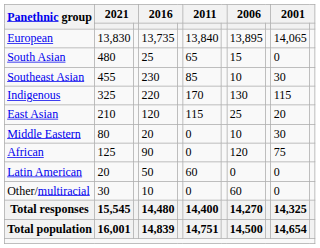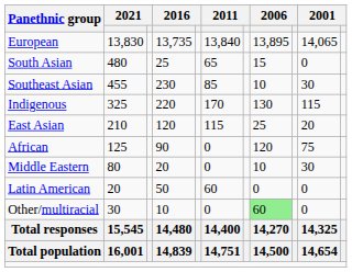 <table class="wikitable collapsible sortable">
 <tr>
 <th rowspan="2"><a href='#'>Panethnic</a> group</th>
 <th colspan="2">2021</th>
 <th colspan="2">2016</th>
 <th colspan="2">2011</th>
 <th colspan="2">2006</th>
 <th colspan="2">2001</th>
 </tr>
 <tr>
 <th><a href='#'></a></th>
 <th></th>
 <th></th>
 <th></th>
 <th></th>
 <th></th>
 <th></th>
 <th></th>
 <th></th>
 <th></th>
 </tr>
 <tr>
 <td><a href='#'>European</a></td>
 <td>13,830</td>
 <td></td>
 <td>13,735</td>
 <td></td>
 <td>13,840</td>
 <td></td>
 <td>13,895</td>
 <td></td>
 <td>14,065</td>
 <td></td>
 </tr>
 <tr>
 <td><a href='#'>South Asian</a></td>
 <td>480</td>
 <td></td>
 <td>25</td>
 <td></td>
 <td>65</td>
 <td></td>
 <td>15</td>
 <td></td>
 <td>0</td>
 <td></td>
 </tr>
 <tr>
 <td><a href='#'>Southeast Asian</a></td>
 <td>455</td>
 <td></td>
 <td>230</td>
 <td></td>
 <td>85</td>
 <td></td>
 <td>10</td>
 <td></td>
 <td>30</td>
 <td></td>
 </tr>
 <tr>
 <td><a href='#'>Indigenous</a></td>
 <td>325</td>
 <td></td>
 <td>220</td>
 <td></td>
 <td>170</td>
 <td></td>
 <td>130</td>
 <td></td>
 <td>115</td>
 <td></td>
 </tr>
 <tr>
 <td><a href='#'>East Asian</a></td>
 <td>210</td>
 <td></td>
 <td>120</td>
 <td></td>
 <td>115</td>
 <td></td>
 <td>25</td>
 <td></td>
 <td>20</td>
 <td></td>
 </tr>
 <tr>
+<td><a href='#'>African</a></td>
+<td>125</td>
+<td></td>
+<td>90</td>
+<td></td>
+<td>0</td>
+<td></td>
+<td>120</td>
+<td></td>
+<td>75</td>
+<td></td>
+</tr>
+<tr>
 <td><a href='#'>Middle Eastern</a></td>
 <td>80</td>
 <td></td>
 <td>20</td>
 <td></td>
 <td>0</td>
 <td></td>
 <td>10</td>
 <td></td>
 <td>30</td>
-<td></td>
-</tr>
-<tr>
-<td><a href='#'>African</a></td>
-<td>125</td>
-<td></td>
-<td>90</td>
-<td></td>
-<td>0</td>
-<td></td>
-<td>120</td>
-<td></td>
-<td>75</td>
 <td></td>
 </tr>
 <tr>
 <td><a href='#'>Latin American</a></td>
 <td>20</td>
 <td></td>
 <td>50</td>
 <td></td>
 <td>60</td>
 <td></td>
 <td>0</td>
 <td></td>
 <td>0</td>
 <td></td>
 </tr>
 <tr>
 <td>Other/<a href='#'>multiracial</a></td>
 <td>30</td>
 <td></td>
 <td>10</td>
 <td></td>
 <td>0</td>
 <td></td>
-<td>60</td>
+<td style="background: lightgreen;">60</td>
 <td></td>
 <td>0</td>
 <td></td>
 </tr>
 <tr>
 <th>Total responses</th>
 <th>15,545</th>
 <th></th>
 <th>14,480</th>
 <th></th>
 <th>14,400</th>
 <th></th>
 <th>14,270</th>
 <th></th>
 <th>14,325</th>
 <th></th>
 </tr>
 <tr class="sortbottom">
 <th>Total population</th>
 <th>16,001</th>
 <th></th>
 <th>14,839</th>
 <th></th>
 <th>14,751</th>
 <th></th>
 <th>14,500</th>
 <th></th>
 <th>14,654</th>
 <th></th>
 </tr>
 <tr class="sortbottom">
 <td colspan="11"></td>
 </tr>
 </table>
